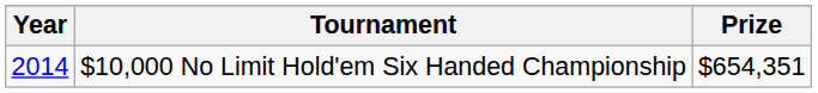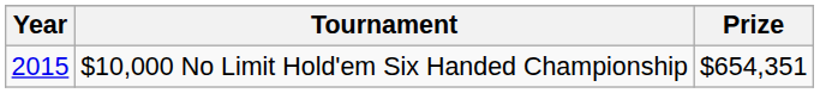 <table class="wikitable">
 <tr>
 </tr>
 <tr>
 <th>Year</th>
 <th>Tournament</th>
 <th>Prize</th>
 </tr>
 <tr>
-<td><a href='#'>2014</a></td>
+<td><a href='#'>2015</a></td>
 <td>$10,000 No Limit Hold'em Six Handed Championship</td>
 <td>$654,351</td>
 </tr>
 </table>
